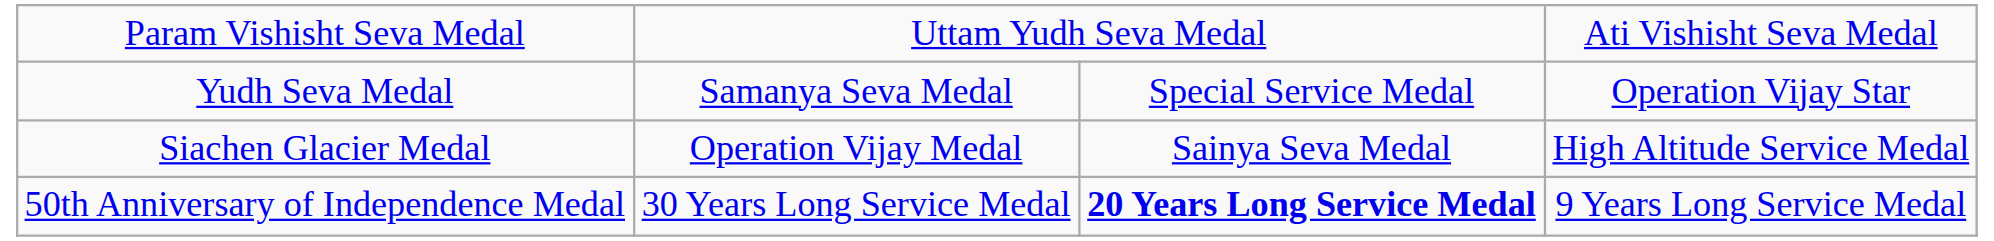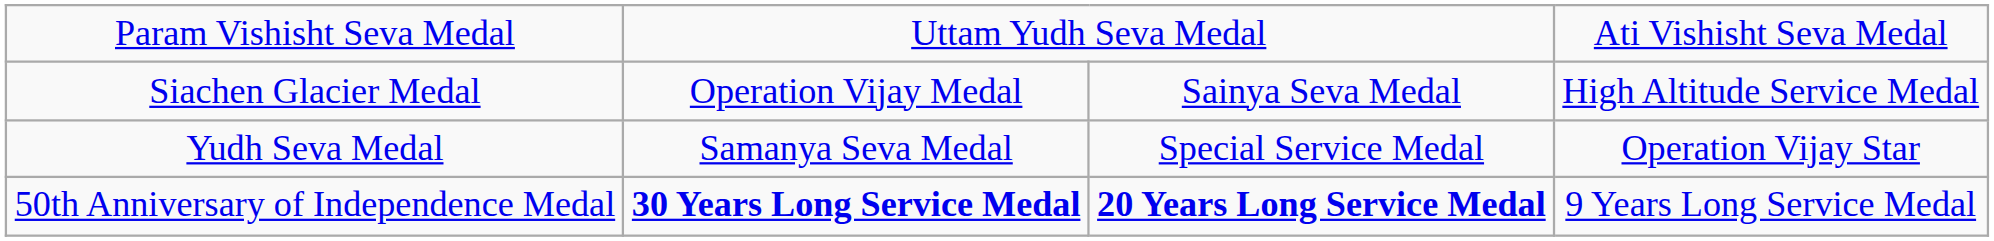 <table class="wikitable" style="margin:1em auto; text-align:center;">
 <tr>
 <td colspan="1"><a href='#'>Param Vishisht Seva Medal</a></td>
 <td colspan= "2" style="text-align:center;"><a href='#'>Uttam Yudh Seva Medal</a></td>
 <td colspan="1"><a href='#'>Ati Vishisht Seva Medal</a></td>
+</tr>
+<tr>
+<td><a href='#'>Siachen Glacier Medal</a></td>
+<td><a href='#'>Operation Vijay Medal</a></td>
+<td><a href='#'>Sainya Seva Medal</a></td>
+<td><a href='#'>High Altitude Service Medal</a></td>
 </tr>
 <tr>
 <td><a href='#'>Yudh Seva Medal</a></td>
 <td><a href='#'>Samanya Seva Medal</a></td>
 <td><a href='#'>Special Service Medal</a></td>
 <td><a href='#'>Operation Vijay Star</a></td>
 </tr>
 <tr>
-<td><a href='#'>Siachen Glacier Medal</a></td>
-<td><a href='#'>Operation Vijay Medal</a></td>
-<td><a href='#'>Sainya Seva Medal</a></td>
-<td><a href='#'>High Altitude Service Medal</a></td>
-</tr>
-<tr>
 <td><a href='#'>50th Anniversary of Independence Medal</a></td>
-<td><a href='#'>30 Years Long Service Medal</a></td>
+<td><strong><a href='#'>30 Years Long Service Medal</a></strong></td>
 <td><strong><a href='#'>20 Years Long Service Medal</a></strong></td>
 <td><a href='#'>9 Years Long Service Medal</a></td>
 </tr>
 </table>
